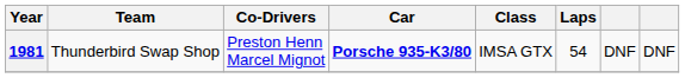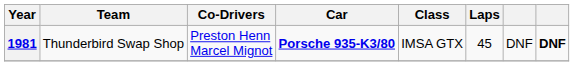 <table class="wikitable" style="text-align:center; font-size:90%">
 <tr>
 <th>Year</th>
 <th>Team</th>
 <th>Co-Drivers</th>
 <th>Car</th>
 <th>Class</th>
 <th>Laps</th>
 <th></th>
 <th></th>
 </tr>
 <tr>
 <th><a href='#'>1981</a></th>
 <td align="left"> Thunderbird Swap Shop</td>
 <td align="left"> <a href='#'>Preston Henn</a><br> <a href='#'>Marcel Mignot</a></td>
 <td align="left"><strong><a href='#'>Porsche 935-K3/80</a></strong></td>
 <td>IMSA GTX</td>
-<td>54</td>
+<td>45</td>
 <td>DNF</td>
-<td>DNF</td>
+<td><strong>DNF</strong></td>
 </tr>
 <tr>
 </tr>
 </table>
